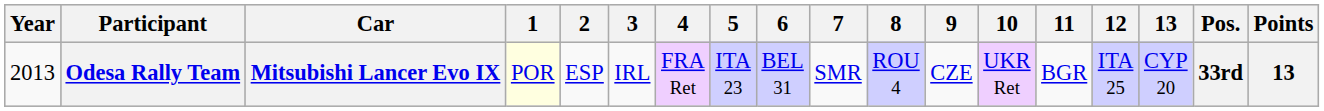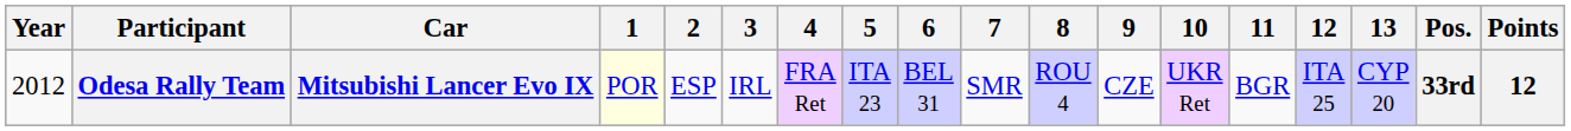 <table class="wikitable" border="1" style="text-align:center; font-size:90%;">
 <tr>
 <th>Year</th>
 <th>Participant</th>
 <th>Car</th>
 <th>1</th>
 <th>2</th>
 <th>3</th>
 <th>4</th>
 <th>5</th>
 <th>6</th>
 <th>7</th>
 <th>8</th>
 <th>9</th>
 <th>10</th>
 <th>11</th>
 <th>12</th>
 <th>13</th>
 <th>Pos.</th>
 <th>Points</th>
 </tr>
 <tr>
-<td>2013</td>
+<td>2012</td>
 <th><a href='#'>Odesa Rally Team</a></th>
 <th><a href='#'>Mitsubishi Lancer Evo IX</a></th>
 <td style="background: lightyellow;"><a href='#'>POR</a></td>
 <td><a href='#'>ESP</a></td>
 <td><a href='#'>IRL</a></td>
 <td style="background:#EFCFFF;"><a href='#'>FRA</a><br><small>Ret</small></td>
 <td style="background:#CFCFFF;"><a href='#'>ITA</a><br><small>23</small></td>
 <td style="background:#CFCFFF;"><a href='#'>BEL</a><br><small>31</small></td>
 <td><a href='#'>SMR</a></td>
 <td style="background:#CFCFFF;"><a href='#'>ROU</a><br><small>4</small></td>
 <td><a href='#'>CZE</a></td>
 <td style="background:#EFCFFF;"><a href='#'>UKR</a><br><small>Ret</small></td>
 <td><a href='#'>BGR</a></td>
 <td style="background:#CFCFFF;"><a href='#'>ITA</a><br><small>25</small></td>
 <td style="background:#CFCFFF;"><a href='#'>CYP</a><br><small>20</small></td>
 <th>33rd</th>
-<th>13</th>
+<th>12</th>
 </tr>
 </table>
